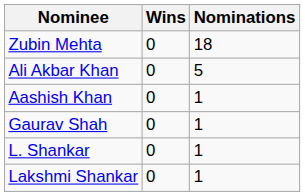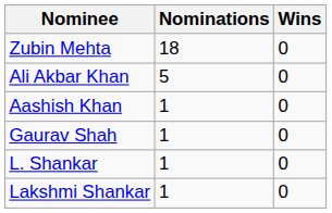 <table class="wikitable sortable">
 <tr>
 <th>Nominee</th>
+<th>Nominations</th>
 <th>Wins</th>
-<th>Nominations</th>
 </tr>
 <tr>
 <td><a href='#'>Zubin Mehta</a></td>
+<td>18</td>
 <td>0</td>
-<td>18</td>
 </tr>
 <tr>
 <td><a href='#'>Ali Akbar Khan</a></td>
+<td>5</td>
 <td>0</td>
-<td>5</td>
 </tr>
 <tr>
 <td><a href='#'>Aashish Khan</a></td>
+<td>1</td>
 <td>0</td>
-<td>1</td>
 </tr>
 <tr>
 <td><a href='#'>Gaurav Shah</a></td>
+<td>1</td>
 <td>0</td>
-<td>1</td>
 </tr>
 <tr>
 <td><a href='#'>L. Shankar</a></td>
+<td>1</td>
 <td>0</td>
-<td>1</td>
 </tr>
 <tr>
 <td><a href='#'>Lakshmi Shankar</a></td>
+<td>1</td>
 <td>0</td>
-<td>1</td>
 </tr>
 </table>
